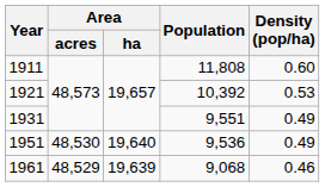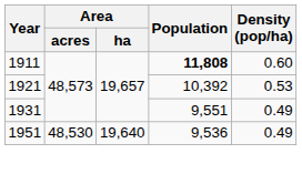 <table class="wikitable">
 <tr>
 <th rowspan="2">Year</th>
 <th colspan="2">Area</th>
 <th rowspan="2">Population<br></th>
 <th rowspan="2">Density<br>(pop/ha)</th>
 </tr>
 <tr>
 <th>acres</th>
 <th>ha</th>
 </tr>
 <tr>
 <td>1911</td>
 <td style="text-align:right;" rowspan="3">48,573</td>
 <td style="text-align:right;" rowspan="3">19,657</td>
-<td style="text-align:right;">11,808</td>
+<td style="text-align:right;"><strong>11,808</strong></td>
 <td style="text-align:right;">0.60</td>
 </tr>
 <tr>
 <td>1921</td>
 <td style="text-align:right;">10,392</td>
 <td style="text-align:right;">0.53</td>
 </tr>
 <tr>
 <td>1931</td>
 <td style="text-align:right;">9,551</td>
 <td style="text-align:right;">0.49</td>
 </tr>
 <tr>
 <td>1951</td>
 <td style="text-align:right;">48,530</td>
 <td style="text-align:right;">19,640</td>
 <td style="text-align:right;">9,536</td>
 <td style="text-align:right;">0.49</td>
 </tr>
-<tr>
-<td>1961</td>
-<td style="text-align:right;">48,529</td>
-<td style="text-align:right;">19,639</td>
-<td style="text-align:right;">9,068</td>
-<td style="text-align:right;">0.46</td>
-</tr>
 </table>
